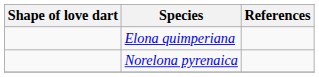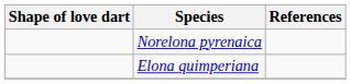 <table class="wikitable">
 <tr>
 <th>Shape of love dart</th>
 <th>Species</th>
 <th>References</th>
 </tr>
 <tr>
 <td></td>
-<td><em><a href='#'>Elona quimperiana</a></em></td>
+<td><em><a href='#'>Norelona pyrenaica</a></em></td>
 <td></td>
 </tr>
 <tr>
 <td></td>
-<td><em><a href='#'>Norelona pyrenaica</a></em></td>
+<td><em><a href='#'>Elona quimperiana</a></em></td>
 <td></td>
 </tr>
 <tr>
 </tr>
 </table>
